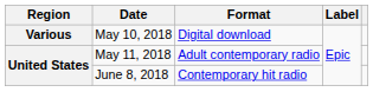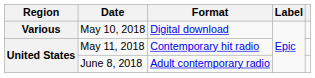 <table class="wikitable plainrowheaders">
 <tr>
 <th>Region</th>
 <th>Date</th>
 <th>Format</th>
 <th>Label</th>
 <th></th>
 </tr>
 <tr>
 <th scope="row">Various</th>
 <td>May 10, 2018</td>
 <td><a href='#'>Digital download</a></td>
 <td rowspan="3"><a href='#'>Epic</a></td>
 <td></td>
 </tr>
 <tr>
 <th scope="row" rowspan="2">United States</th>
 <td>May 11, 2018</td>
-<td><a href='#'>Adult contemporary radio</a></td>
+<td><a href='#'>Contemporary hit radio</a></td>
 <td></td>
 </tr>
 <tr>
 <td>June 8, 2018</td>
-<td><a href='#'>Contemporary hit radio</a></td>
+<td><a href='#'>Adult contemporary radio</a></td>
 <td></td>
 </tr>
 </table>
